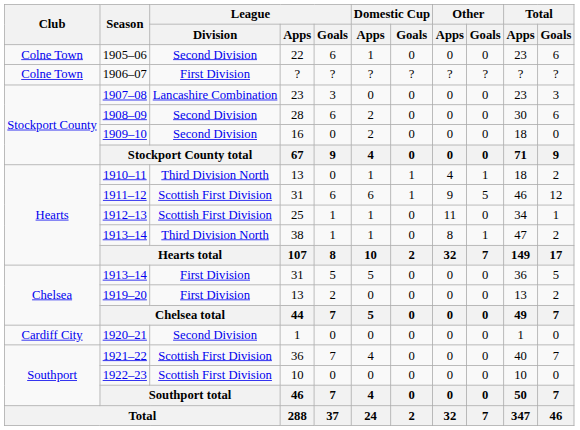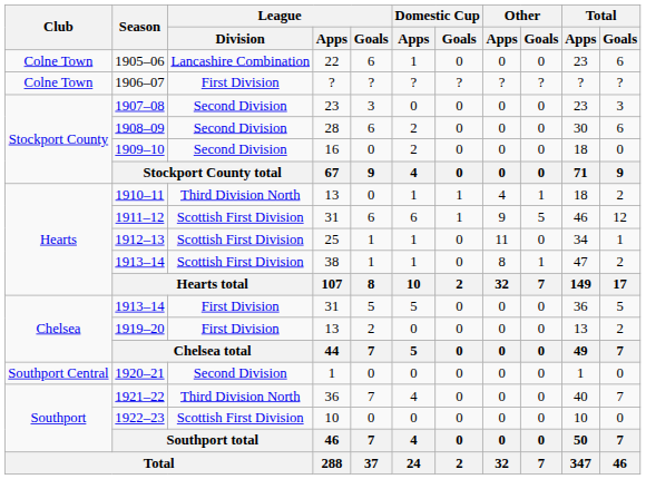 <table class="wikitable" style="text-align:center">
 <tr>
 <th rowspan="2">Club</th>
 <th rowspan="2">Season</th>
 <th colspan="3">League</th>
 <th colspan="2">Domestic Cup</th>
 <th colspan="2">Other</th>
 <th colspan="2">Total</th>
 </tr>
 <tr>
 <th>Division</th>
 <th>Apps</th>
 <th>Goals</th>
 <th>Apps</th>
 <th>Goals</th>
 <th>Apps</th>
 <th>Goals</th>
 <th>Apps</th>
 <th>Goals</th>
 </tr>
 <tr>
 <td><a href='#'>Colne Town</a></td>
 <td>1905–06</td>
-<td><a href='#'>Second Division</a></td>
+<td><a href='#'>Lancashire Combination</a></td>
 <td>22</td>
 <td>6</td>
 <td>1</td>
 <td>0</td>
 <td>0</td>
 <td>0</td>
 <td>23</td>
 <td>6</td>
 </tr>
 <tr>
 <td><a href='#'>Colne Town</a></td>
 <td>1906–07</td>
 <td><a href='#'>First Division</a></td>
 <td>?</td>
 <td>?</td>
 <td>?</td>
 <td>?</td>
 <td>?</td>
 <td>?</td>
 <td>?</td>
 <td>?</td>
 </tr>
 <tr>
 <td rowspan=4><a href='#'>Stockport County</a></td>
 <td><a href='#'>1907–08</a></td>
-<td><a href='#'>Lancashire Combination</a></td>
+<td><a href='#'>Second Division</a></td>
 <td>23</td>
 <td>3</td>
 <td>0</td>
 <td>0</td>
 <td>0</td>
 <td>0</td>
 <td>23</td>
 <td>3</td>
 </tr>
 <tr>
 <td><a href='#'>1908–09</a></td>
 <td><a href='#'>Second Division</a></td>
 <td>28</td>
 <td>6</td>
 <td>2</td>
 <td>0</td>
 <td>0</td>
 <td>0</td>
 <td>30</td>
 <td>6</td>
 </tr>
 <tr>
 <td><a href='#'>1909–10</a></td>
 <td><a href='#'>Second Division</a></td>
 <td>16</td>
 <td>0</td>
 <td>2</td>
 <td>0</td>
 <td>0</td>
 <td>0</td>
 <td>18</td>
 <td>0</td>
 </tr>
 <tr>
 <th colspan="2">Stockport County total</th>
 <th>67</th>
 <th>9</th>
 <th>4</th>
 <th>0</th>
 <th>0</th>
 <th>0</th>
 <th>71</th>
 <th>9</th>
 </tr>
 <tr>
 <td rowspan=5><a href='#'>Hearts</a></td>
 <td><a href='#'>1910–11</a></td>
 <td><a href='#'>Third Division North</a></td>
 <td>13</td>
 <td>0</td>
 <td>1</td>
 <td>1</td>
 <td>4</td>
 <td>1</td>
 <td>18</td>
 <td>2</td>
 </tr>
 <tr>
 <td><a href='#'>1911–12</a></td>
 <td><a href='#'>Scottish First Division</a></td>
 <td>31</td>
 <td>6</td>
 <td>6</td>
 <td>1</td>
 <td>9</td>
 <td>5</td>
 <td>46</td>
 <td>12</td>
 </tr>
 <tr>
 <td><a href='#'>1912–13</a></td>
 <td><a href='#'>Scottish First Division</a></td>
 <td>25</td>
 <td>1</td>
 <td>1</td>
 <td>0</td>
 <td>11</td>
 <td>0</td>
 <td>34</td>
 <td>1</td>
 </tr>
 <tr>
 <td><a href='#'>1913–14</a></td>
-<td><a href='#'>Third Division North</a></td>
+<td><a href='#'>Scottish First Division</a></td>
 <td>38</td>
 <td>1</td>
 <td>1</td>
 <td>0</td>
 <td>8</td>
 <td>1</td>
 <td>47</td>
 <td>2</td>
 </tr>
 <tr>
 <th colspan="2">Hearts total</th>
 <th>107</th>
 <th>8</th>
 <th>10</th>
 <th>2</th>
 <th>32</th>
 <th>7</th>
 <th>149</th>
 <th>17</th>
 </tr>
 <tr>
 <td rowspan=3><a href='#'>Chelsea</a></td>
 <td><a href='#'>1913–14</a></td>
 <td><a href='#'>First Division</a></td>
 <td>31</td>
 <td>5</td>
 <td>5</td>
 <td>0</td>
 <td>0</td>
 <td>0</td>
 <td>36</td>
 <td>5</td>
 </tr>
 <tr>
 <td><a href='#'>1919–20</a></td>
 <td><a href='#'>First Division</a></td>
 <td>13</td>
 <td>2</td>
 <td>0</td>
 <td>0</td>
 <td>0</td>
 <td>0</td>
 <td>13</td>
 <td>2</td>
 </tr>
 <tr>
 <th colspan="2">Chelsea total</th>
 <th>44</th>
 <th>7</th>
 <th>5</th>
 <th>0</th>
 <th>0</th>
 <th>0</th>
 <th>49</th>
 <th>7</th>
 </tr>
 <tr>
-<td><a href='#'>Cardiff City</a></td>
+<td><a href='#'>Southport Central</a></td>
 <td><a href='#'>1920–21</a></td>
 <td><a href='#'>Second Division</a></td>
 <td>1</td>
 <td>0</td>
 <td>0</td>
 <td>0</td>
 <td>0</td>
 <td>0</td>
 <td>1</td>
 <td>0</td>
 </tr>
 <tr>
 <td rowspan=3><a href='#'>Southport</a></td>
 <td><a href='#'>1921–22</a></td>
-<td><a href='#'>Scottish First Division</a></td>
+<td><a href='#'>Third Division North</a></td>
 <td>36</td>
 <td>7</td>
 <td>4</td>
 <td>0</td>
 <td>0</td>
 <td>0</td>
 <td>40</td>
 <td>7</td>
 </tr>
 <tr>
 <td><a href='#'>1922–23</a></td>
 <td><a href='#'>Scottish First Division</a></td>
 <td>10</td>
 <td>0</td>
 <td>0</td>
 <td>0</td>
 <td>0</td>
 <td>0</td>
 <td>10</td>
 <td>0</td>
 </tr>
 <tr>
 <th colspan="2">Southport total</th>
 <th>46</th>
 <th>7</th>
 <th>4</th>
 <th>0</th>
 <th>0</th>
 <th>0</th>
 <th>50</th>
 <th>7</th>
 </tr>
 <tr>
 <th colspan="3">Total</th>
 <th>288</th>
 <th>37</th>
 <th>24</th>
 <th>2</th>
 <th>32</th>
 <th>7</th>
 <th>347</th>
 <th>46</th>
 </tr>
 </table>
